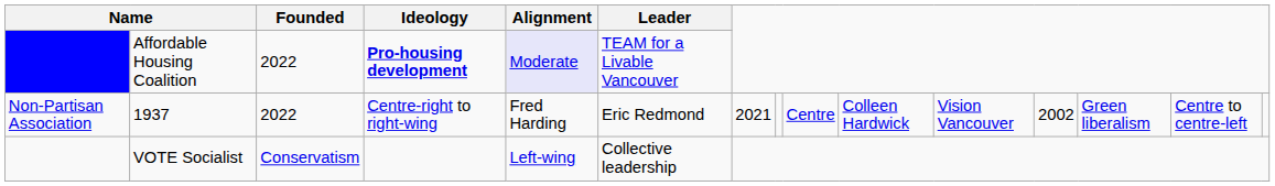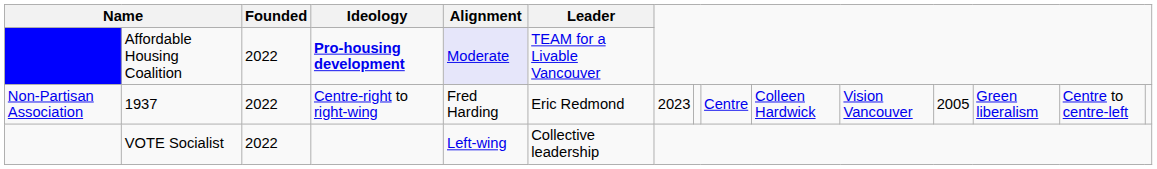 <table class="wikitable">
 <tr>
 <th colspan=2>Name</th>
 <th>Founded</th>
 <th>Ideology</th>
 <th>Alignment</th>
 <th>Leader</th>
 </tr>
 <tr>
 <td style="background:#0000FF;"></td>
 <td>Affordable Housing Coalition</td>
 <td>2022</td>
 <td><strong><a href='#'>Pro-housing development</a></strong></td>
 <td style="background: lavender;"><a href='#'>Moderate</a></td>
 <td><a href='#'>TEAM for a Livable Vancouver</a></td>
 </tr>
 <tr>
 <td><a href='#'>Non-Partisan Association</a></td>
 <td>1937</td>
 <td>2022</td>
 <td><a href='#'>Centre-right</a> to <a href='#'>right-wing</a></td>
 <td>Fred Harding<br></td>
 <td>Eric Redmond</td>
-<td>2021</td>
+<td>2023</td>
 <td></td>
 <td><a href='#'>Centre</a></td>
 <td><a href='#'>Colleen Hardwick</a><br></td>
 <td><a href='#'>Vision Vancouver</a></td>
-<td>2002</td>
+<td>2005</td>
 <td><a href='#'>Green liberalism</a></td>
 <td><a href='#'>Centre</a> to <a href='#'>centre-left</a></td>
 <td></td>
 </tr>
 <tr>
 <td></td>
 <td>VOTE Socialist</td>
-<td><a href='#'>Conservatism</a></td>
+<td>2022</td>
 <td></td>
 <td><a href='#'>Left-wing</a></td>
 <td>Collective leadership</td>
 </tr>
 </table>
